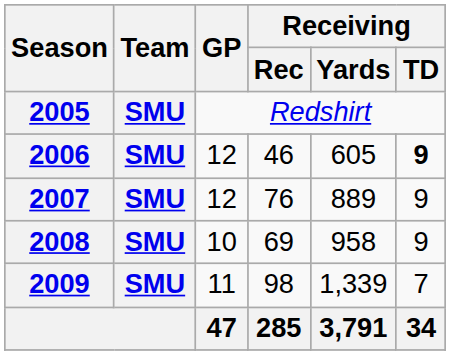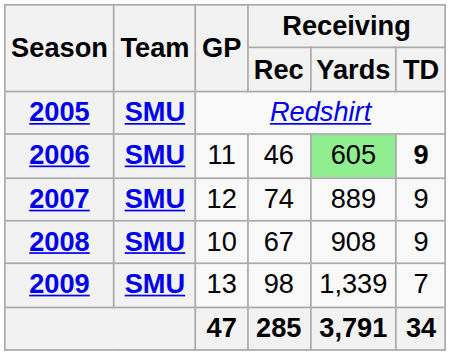 <table class="wikitable" style="text-align:center;">
 <tr>
 <th rowspan="2">Season</th>
 <th rowspan="2">Team</th>
 <th rowspan="2">GP</th>
 <th colspan="3">Receiving</th>
 </tr>
 <tr>
 <th>Rec</th>
 <th>Yards</th>
 <th>TD</th>
 </tr>
 <tr>
 <th><a href='#'>2005</a></th>
 <th><a href='#'>SMU</a></th>
 <td colspan="4"> <em><a href='#'>Redshirt</a></em></td>
 </tr>
 <tr>
 <th><a href='#'>2006</a></th>
 <th><a href='#'>SMU</a></th>
-<td>12</td>
+<td>11</td>
 <td>46</td>
-<td>605</td>
+<td style="background: lightgreen;">605</td>
 <td><strong>9</strong></td>
 </tr>
 <tr>
 <th><a href='#'>2007</a></th>
 <th><a href='#'>SMU</a></th>
 <td>12</td>
-<td>76</td>
+<td>74</td>
 <td>889</td>
 <td>9</td>
 </tr>
 <tr>
 <th><a href='#'>2008</a></th>
 <th><a href='#'>SMU</a></th>
 <td>10</td>
-<td>69</td>
-<td>958</td>
+<td>67</td>
+<td>908</td>
 <td>9</td>
 </tr>
 <tr>
 <th><a href='#'>2009</a></th>
 <th><a href='#'>SMU</a></th>
-<td>11</td>
+<td>13</td>
 <td>98</td>
 <td>1,339</td>
 <td>7</td>
 </tr>
 <tr>
 <th colspan="2"></th>
 <th>47</th>
 <th>285</th>
 <th>3,791</th>
 <th>34</th>
 </tr>
 </table>
